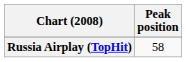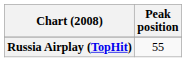 <table class="wikitable sortable plainrowheaders" style="text-align:center">
 <tr>
 <th scope="col">Chart (2008)</th>
 <th scope="col">Peak<br>position</th>
 </tr>
 <tr>
 </tr>
 <tr>
 <th scope="row">Russia Airplay (<a href='#'>TopHit</a>)</th>
-<td>58</td>
+<td>55</td>
 </tr>
 </table>
